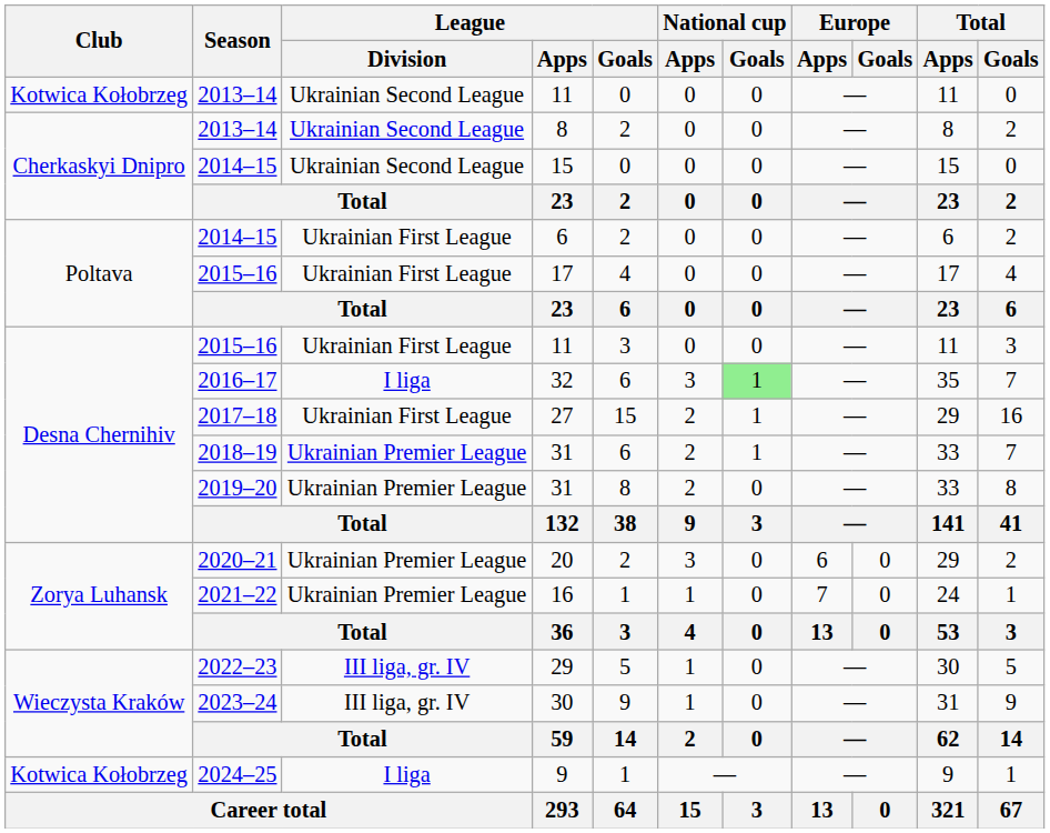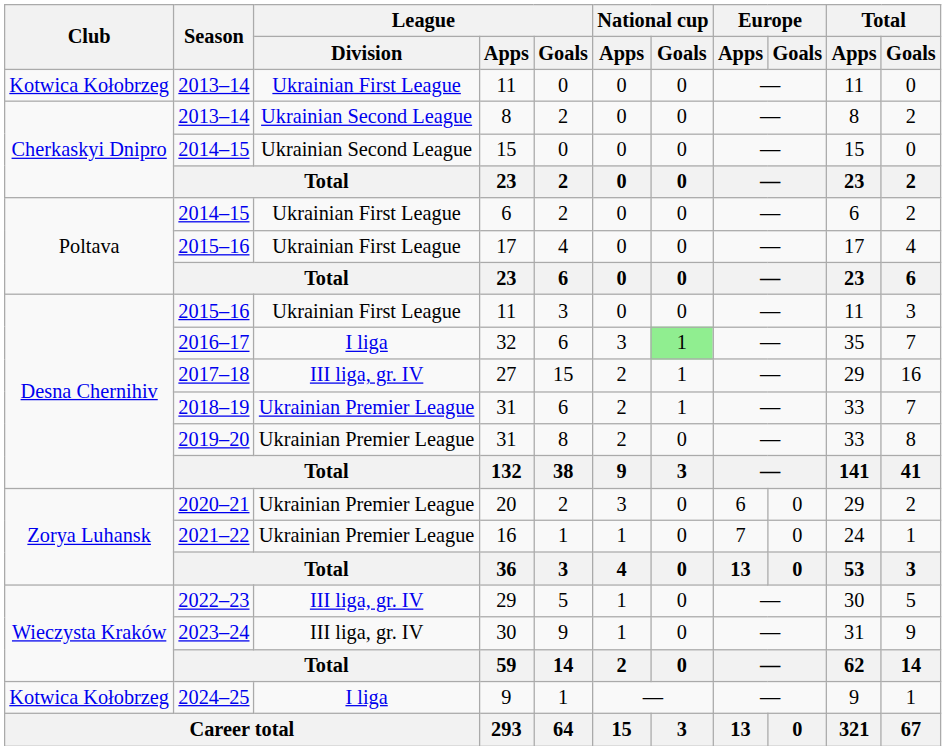 <table class="wikitable" style="text-align:center">
 <tr>
 <th rowspan="2">Club</th>
 <th rowspan="2">Season</th>
 <th colspan="3">League</th>
 <th colspan="2">National cup</th>
 <th colspan="2">Europe</th>
 <th colspan="2">Total</th>
 </tr>
 <tr>
 <th>Division</th>
 <th>Apps</th>
 <th>Goals</th>
 <th>Apps</th>
 <th>Goals</th>
 <th>Apps</th>
 <th>Goals</th>
 <th>Apps</th>
 <th>Goals</th>
 </tr>
 <tr>
 <td><a href='#'>Kotwica Kołobrzeg</a></td>
 <td><a href='#'>2013–14</a></td>
-<td>Ukrainian Second League</td>
+<td><a href='#'>Ukrainian First League</a></td>
 <td>11</td>
 <td>0</td>
 <td>0</td>
 <td>0</td>
 <td colspan="2">—</td>
 <td>11</td>
 <td>0</td>
 </tr>
 <tr>
 <td rowspan="3"><a href='#'>Cherkaskyi Dnipro</a></td>
 <td><a href='#'>2013–14</a></td>
 <td><a href='#'>Ukrainian Second League</a></td>
 <td>8</td>
 <td>2</td>
 <td>0</td>
 <td>0</td>
 <td colspan="2">—</td>
 <td>8</td>
 <td>2</td>
 </tr>
 <tr>
 <td><a href='#'>2014–15</a></td>
 <td>Ukrainian Second League</td>
 <td>15</td>
 <td>0</td>
 <td>0</td>
 <td>0</td>
 <td colspan="2">—</td>
 <td>15</td>
 <td>0</td>
 </tr>
 <tr>
 <th colspan="2">Total</th>
 <th>23</th>
 <th>2</th>
 <th>0</th>
 <th>0</th>
 <th colspan="2">—</th>
 <th>23</th>
 <th>2</th>
 </tr>
 <tr>
 <td rowspan="3">Poltava</td>
 <td><a href='#'>2014–15</a></td>
 <td>Ukrainian First League</td>
 <td>6</td>
 <td>2</td>
 <td>0</td>
 <td>0</td>
 <td colspan="2">—</td>
 <td>6</td>
 <td>2</td>
 </tr>
 <tr>
 <td><a href='#'>2015–16</a></td>
 <td>Ukrainian First League</td>
 <td>17</td>
 <td>4</td>
 <td>0</td>
 <td>0</td>
 <td colspan="2">—</td>
 <td>17</td>
 <td>4</td>
 </tr>
 <tr>
 <th colspan="2">Total</th>
 <th>23</th>
 <th>6</th>
 <th>0</th>
 <th>0</th>
 <th colspan="2">—</th>
 <th>23</th>
 <th>6</th>
 </tr>
 <tr>
 <td rowspan="6"><a href='#'>Desna Chernihiv</a></td>
 <td><a href='#'>2015–16</a></td>
 <td>Ukrainian First League</td>
 <td>11</td>
 <td>3</td>
 <td>0</td>
 <td>0</td>
 <td colspan="2">—</td>
 <td>11</td>
 <td>3</td>
 </tr>
 <tr>
 <td><a href='#'>2016–17</a></td>
 <td><a href='#'>I liga</a></td>
 <td>32</td>
 <td>6</td>
 <td>3</td>
 <td style="background: lightgreen;">1</td>
 <td colspan="2">—</td>
 <td>35</td>
 <td>7</td>
 </tr>
 <tr>
 <td><a href='#'>2017–18</a></td>
-<td>Ukrainian First League</td>
+<td><a href='#'>III liga, gr. IV</a></td>
 <td>27</td>
 <td>15</td>
 <td>2</td>
 <td>1</td>
 <td colspan="2">—</td>
 <td>29</td>
 <td>16</td>
 </tr>
 <tr>
 <td><a href='#'>2018–19</a></td>
 <td><a href='#'>Ukrainian Premier League</a></td>
 <td>31</td>
 <td>6</td>
 <td>2</td>
 <td>1</td>
 <td colspan="2">—</td>
 <td>33</td>
 <td>7</td>
 </tr>
 <tr>
 <td><a href='#'>2019–20</a></td>
 <td>Ukrainian Premier League</td>
 <td>31</td>
 <td>8</td>
 <td>2</td>
 <td>0</td>
 <td colspan="2">—</td>
 <td>33</td>
 <td>8</td>
 </tr>
 <tr>
 <th colspan="2">Total</th>
 <th>132</th>
 <th>38</th>
 <th>9</th>
 <th>3</th>
 <th colspan="2">—</th>
 <th>141</th>
 <th>41</th>
 </tr>
 <tr>
 <td rowspan="3"><a href='#'>Zorya Luhansk</a></td>
 <td><a href='#'>2020–21</a></td>
 <td>Ukrainian Premier League</td>
 <td>20</td>
 <td>2</td>
 <td>3</td>
 <td>0</td>
 <td>6</td>
 <td>0</td>
 <td>29</td>
 <td>2</td>
 </tr>
 <tr>
 <td><a href='#'>2021–22</a></td>
 <td>Ukrainian Premier League</td>
 <td>16</td>
 <td>1</td>
 <td>1</td>
 <td>0</td>
 <td>7</td>
 <td>0</td>
 <td>24</td>
 <td>1</td>
 </tr>
 <tr>
 <th colspan="2">Total</th>
 <th>36</th>
 <th>3</th>
 <th>4</th>
 <th>0</th>
 <th>13</th>
 <th>0</th>
 <th>53</th>
 <th>3</th>
 </tr>
 <tr>
 <td rowspan="3"><a href='#'>Wieczysta Kraków</a></td>
 <td><a href='#'>2022–23</a></td>
 <td><a href='#'>III liga, gr. IV</a></td>
 <td>29</td>
 <td>5</td>
 <td>1</td>
 <td>0</td>
 <td colspan="2">—</td>
 <td>30</td>
 <td>5</td>
 </tr>
 <tr>
 <td><a href='#'>2023–24</a></td>
 <td>III liga, gr. IV</td>
 <td>30</td>
 <td>9</td>
 <td>1</td>
 <td>0</td>
 <td colspan="2">—</td>
 <td>31</td>
 <td>9</td>
 </tr>
 <tr>
 <th colspan="2">Total</th>
 <th>59</th>
 <th>14</th>
 <th>2</th>
 <th>0</th>
 <th colspan="2">—</th>
 <th>62</th>
 <th>14</th>
 </tr>
 <tr>
 <td><a href='#'>Kotwica Kołobrzeg</a></td>
 <td><a href='#'>2024–25</a></td>
 <td><a href='#'>I liga</a></td>
 <td>9</td>
 <td>1</td>
 <td colspan="2">—</td>
 <td colspan="2">—</td>
 <td>9</td>
 <td>1</td>
 </tr>
 <tr>
 <th colspan="3">Career total</th>
 <th>293</th>
 <th>64</th>
 <th>15</th>
 <th>3</th>
 <th>13</th>
 <th>0</th>
 <th>321</th>
 <th>67</th>
 </tr>
 </table>
